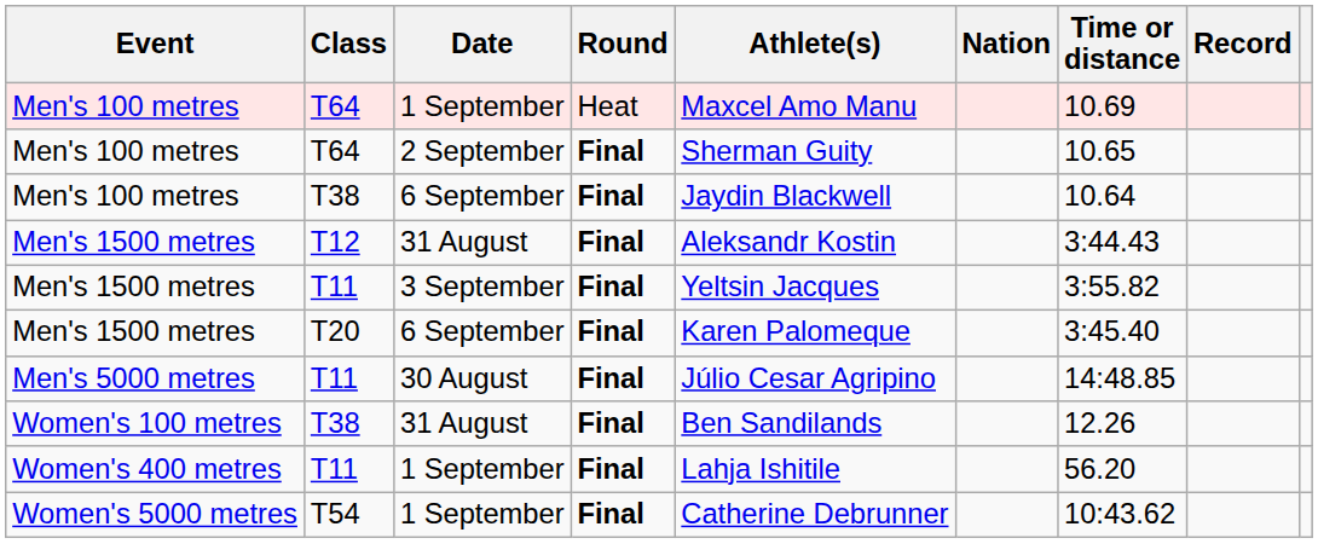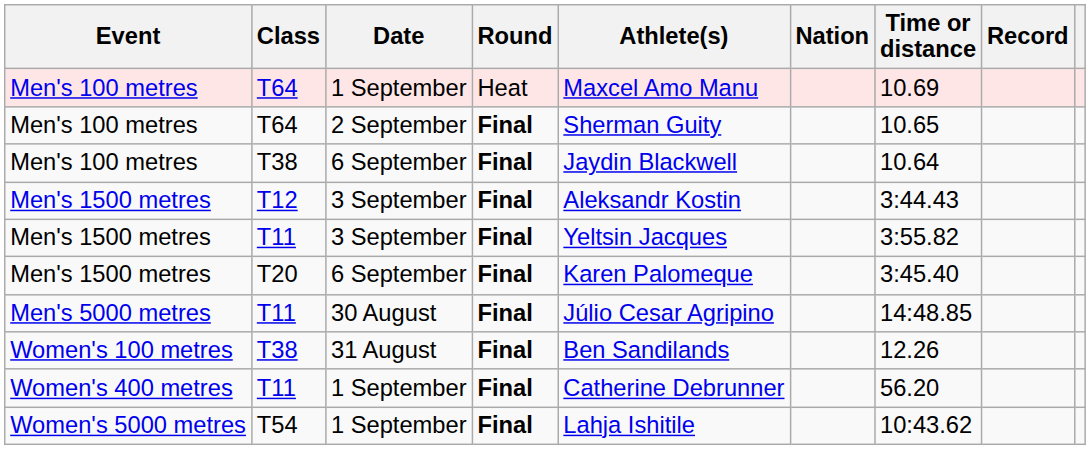 <table class="wikitable sortable">
 <tr>
 <th>Event</th>
 <th>Class</th>
 <th>Date</th>
 <th>Round</th>
 <th>Athlete(s)</th>
 <th>Nation</th>
 <th>Time or<br>distance</th>
 <th>Record</th>
 <th class="unsortable"></th>
 </tr>
 <tr bgcolor="#FFE6E6">
 <td><a href='#'>Men's 100 metres</a></td>
 <td><a href='#'>T64</a></td>
 <td>1 September</td>
 <td>Heat</td>
 <td><a href='#'>Maxcel Amo Manu</a></td>
 <td></td>
 <td>10.69</td>
 <td></td>
 <td> </td>
 </tr>
 <tr>
 <td>Men's 100 metres</td>
 <td>T64</td>
 <td>2 September</td>
 <td><strong>Final</strong></td>
 <td><a href='#'>Sherman Guity</a></td>
 <td></td>
 <td>10.65</td>
 <td></td>
 <td></td>
 </tr>
 <tr>
 <td>Men's 100 metres</td>
 <td>T38</td>
 <td>6 September</td>
 <td><strong>Final</strong></td>
 <td><a href='#'>Jaydin Blackwell</a></td>
 <td></td>
 <td>10.64</td>
 <td><strong></strong></td>
 <td></td>
 </tr>
 <tr>
 <td><a href='#'>Men's 1500 metres</a></td>
 <td><a href='#'>T12</a></td>
-<td>31 August</td>
+<td>3 September</td>
 <td><strong>Final</strong></td>
 <td><a href='#'>Aleksandr Kostin</a></td>
 <td></td>
 <td>3:44.43</td>
 <td></td>
 <td> </td>
 </tr>
 <tr>
 <td>Men's 1500 metres</td>
 <td><a href='#'>T11</a></td>
 <td>3 September</td>
 <td><strong>Final</strong></td>
 <td><a href='#'>Yeltsin Jacques</a></td>
 <td></td>
 <td>3:55.82</td>
 <td><strong></strong></td>
 <td></td>
 </tr>
 <tr>
 <td>Men's 1500 metres</td>
 <td>T20</td>
 <td>6 September</td>
 <td><strong>Final</strong></td>
 <td><a href='#'>Karen Palomeque</a></td>
 <td></td>
 <td>3:45.40</td>
 <td><strong></strong></td>
 <td></td>
 </tr>
 <tr>
 <td><a href='#'>Men's 5000 metres</a></td>
 <td><a href='#'>T11</a></td>
 <td>30 August</td>
 <td><strong>Final</strong></td>
 <td><a href='#'>Júlio Cesar Agripino</a></td>
 <td></td>
 <td>14:48.85</td>
 <td><strong></strong></td>
 <td></td>
 </tr>
 <tr>
 <td><a href='#'>Women's 100 metres</a></td>
 <td><a href='#'>T38</a></td>
 <td>31 August</td>
 <td><strong>Final</strong></td>
 <td><a href='#'>Ben Sandilands</a></td>
 <td></td>
 <td>12.26</td>
 <td><strong></strong></td>
 <td></td>
 </tr>
 <tr>
 <td><a href='#'>Women's 400 metres</a></td>
 <td><a href='#'>T11</a></td>
 <td>1 September</td>
 <td><strong>Final</strong></td>
-<td><a href='#'>Lahja Ishitile</a></td>
+<td><a href='#'>Catherine Debrunner</a></td>
 <td></td>
 <td>56.20</td>
 <td></td>
 <td></td>
 </tr>
 <tr>
 <td><a href='#'>Women's 5000 metres</a></td>
 <td>T54</td>
 <td>1 September</td>
 <td><strong>Final</strong></td>
-<td><a href='#'>Catherine Debrunner</a></td>
+<td><a href='#'>Lahja Ishitile</a></td>
 <td></td>
 <td>10:43.62</td>
 <td></td>
 <td></td>
 </tr>
 </table>
